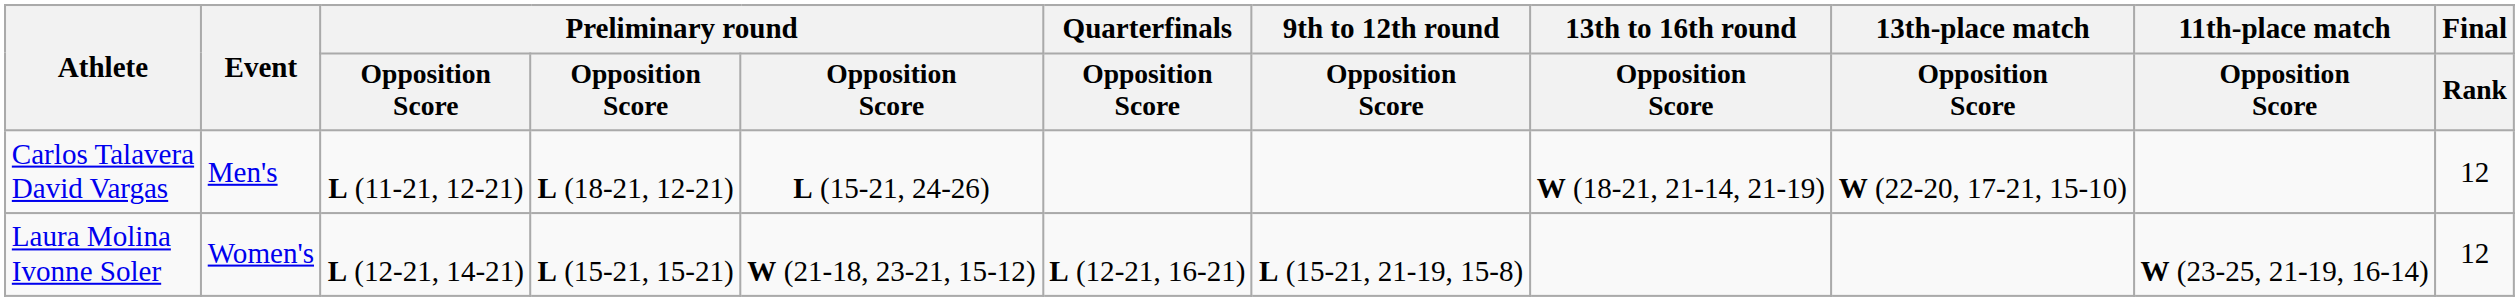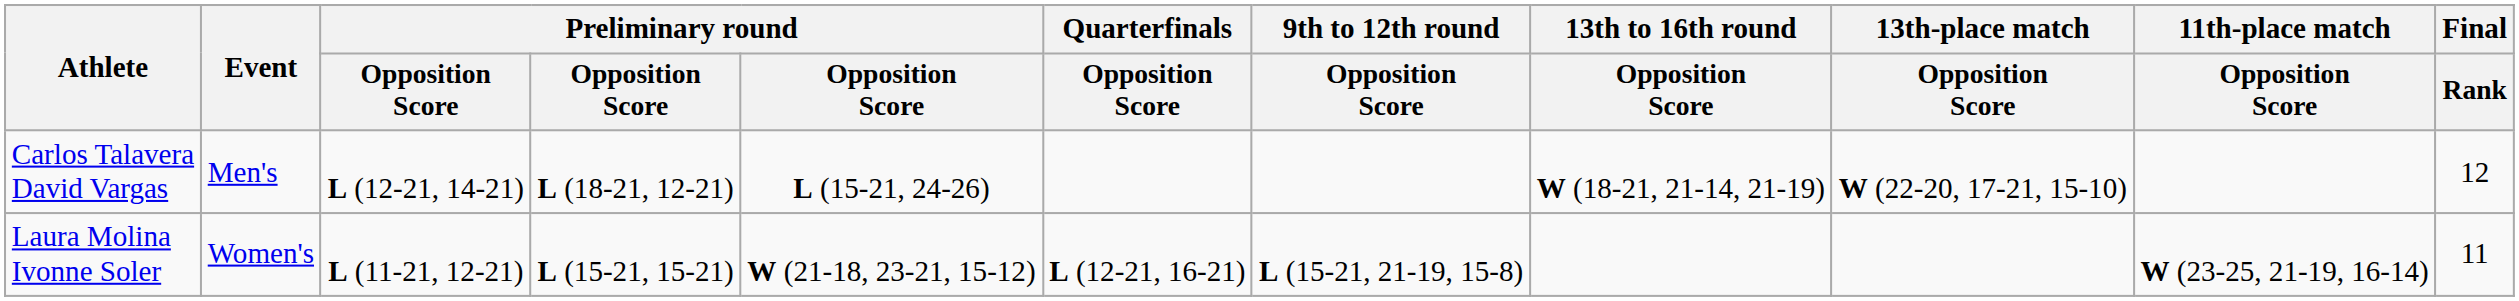 <table class="wikitable" border="1" style="font-size:90%">
 <tr>
 <th rowspan=2>Athlete</th>
 <th rowspan=2>Event</th>
 <th colspan=3>Preliminary round</th>
 <th>Quarterfinals</th>
 <th>9th to 12th round</th>
 <th>13th to 16th round</th>
 <th>13th-place match</th>
 <th>11th-place match</th>
 <th>Final</th>
 </tr>
 <tr style="font-size:95%">
 <th>Opposition<br>Score</th>
 <th>Opposition<br>Score</th>
 <th>Opposition<br>Score</th>
 <th>Opposition<br>Score</th>
 <th>Opposition<br>Score</th>
 <th>Opposition<br>Score</th>
 <th>Opposition<br>Score</th>
 <th>Opposition<br>Score</th>
 <th>Rank</th>
 </tr>
 <tr align=center>
 <td align=left><a href='#'>Carlos Talavera</a><br><a href='#'>David Vargas</a></td>
 <td align=left><a href='#'>Men's</a></td>
-<td> <br> <strong>L</strong> (11-21, 12-21)</td>
+<td> <br> <strong>L</strong> (12-21, 14-21)</td>
 <td> <br> <strong>L</strong> (18-21, 12-21)</td>
 <td> <br> <strong>L</strong> (15-21, 24-26)</td>
 <td></td>
 <td></td>
 <td> <br> <strong>W</strong> (18-21, 21-14, 21-19)</td>
 <td> <br> <strong>W</strong> (22-20, 17-21, 15-10)</td>
 <td></td>
 <td>12</td>
 </tr>
 <tr align=center>
 <td align=left><a href='#'>Laura Molina</a><br><a href='#'>Ivonne Soler</a></td>
 <td align=left><a href='#'>Women's</a></td>
-<td> <br> <strong>L</strong> (12-21, 14-21)</td>
+<td> <br> <strong>L</strong> (11-21, 12-21)</td>
 <td> <br> <strong>L</strong> (15-21, 15-21)</td>
 <td> <br> <strong>W</strong> (21-18, 23-21, 15-12)</td>
 <td> <br> <strong>L</strong> (12-21, 16-21)</td>
 <td> <br> <strong>L</strong> (15-21, 21-19, 15-8)</td>
 <td></td>
 <td></td>
 <td> <br> <strong>W</strong> (23-25, 21-19, 16-14)</td>
-<td>12</td>
+<td>11</td>
 </tr>
 </table>
